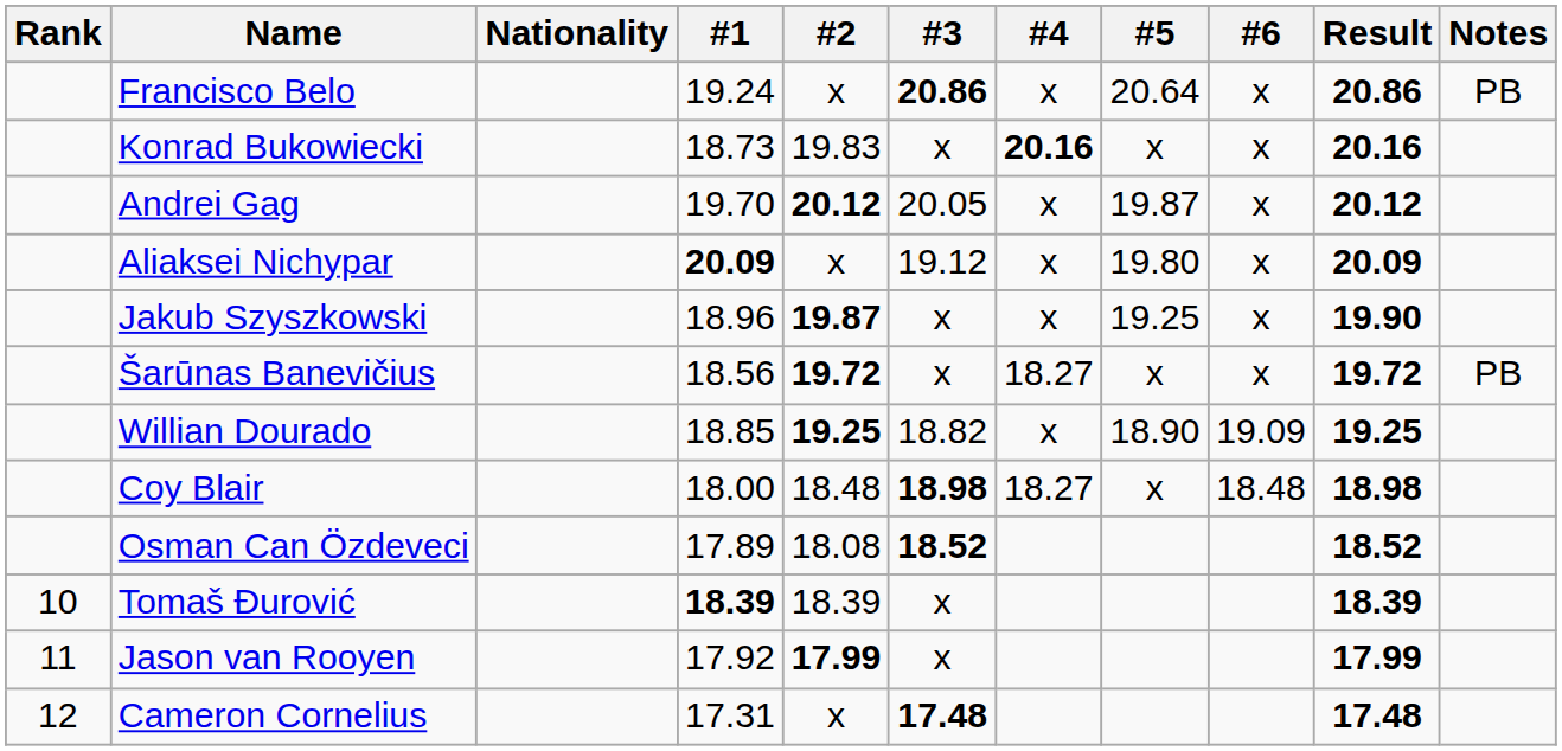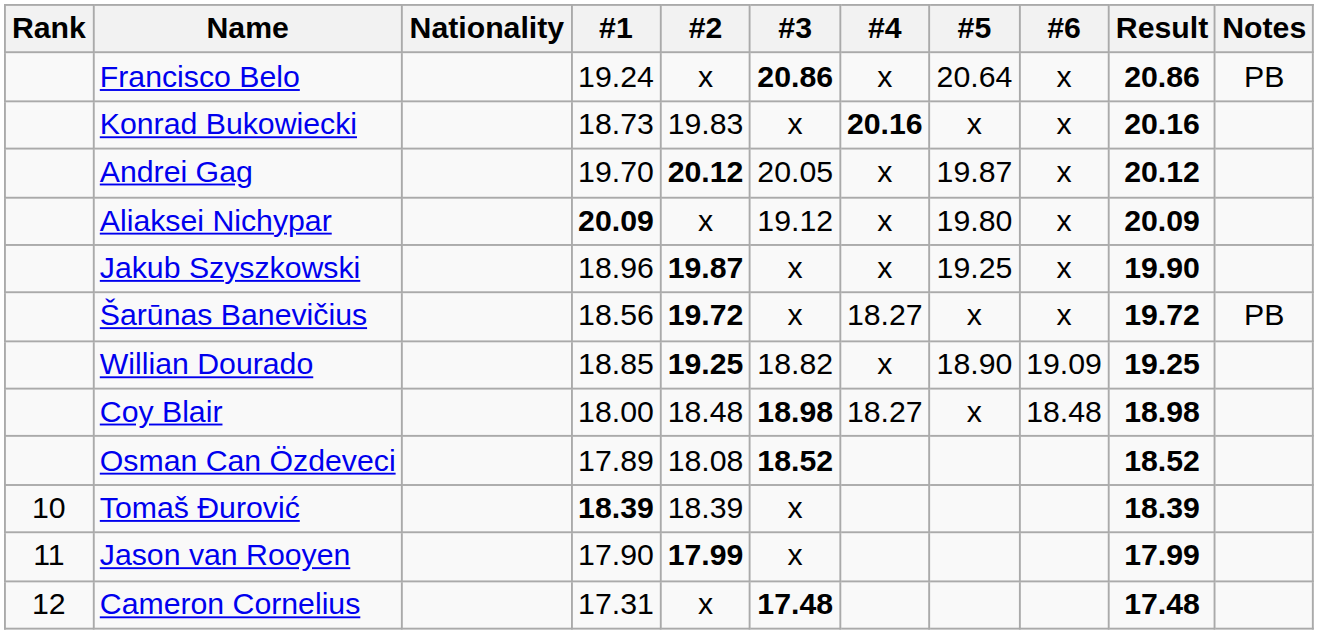 <table class="wikitable sortable" style="text-align:center">
 <tr>
 <th>Rank</th>
 <th>Name</th>
 <th>Nationality</th>
 <th>#1</th>
 <th>#2</th>
 <th>#3</th>
 <th>#4</th>
 <th>#5</th>
 <th>#6</th>
 <th>Result</th>
 <th>Notes</th>
 </tr>
 <tr>
 <td></td>
 <td align=left><a href='#'>Francisco Belo</a></td>
 <td align=left></td>
 <td>19.24</td>
 <td>x</td>
 <td><strong>20.86</strong></td>
 <td>x</td>
 <td>20.64</td>
 <td>x</td>
 <td><strong>20.86</strong></td>
 <td>PB</td>
 </tr>
 <tr>
 <td></td>
 <td align=left><a href='#'>Konrad Bukowiecki</a></td>
 <td align=left></td>
 <td>18.73</td>
 <td>19.83</td>
 <td>x</td>
 <td><strong>20.16</strong></td>
 <td>x</td>
 <td>x</td>
 <td><strong>20.16</strong></td>
 <td></td>
 </tr>
 <tr>
 <td></td>
 <td align=left><a href='#'>Andrei Gag</a></td>
 <td align=left></td>
 <td>19.70</td>
 <td><strong>20.12</strong></td>
 <td>20.05</td>
 <td>x</td>
 <td>19.87</td>
 <td>x</td>
 <td><strong>20.12</strong></td>
 <td></td>
 </tr>
 <tr>
 <td></td>
 <td align=left><a href='#'>Aliaksei Nichypar</a></td>
 <td align=left></td>
 <td><strong>20.09</strong></td>
 <td>x</td>
 <td>19.12</td>
 <td>x</td>
 <td>19.80</td>
 <td>x</td>
 <td><strong>20.09</strong></td>
 <td></td>
 </tr>
 <tr>
 <td></td>
 <td align=left><a href='#'>Jakub Szyszkowski</a></td>
 <td align=left></td>
 <td>18.96</td>
 <td><strong>19.87</strong></td>
 <td>x</td>
 <td>x</td>
 <td>19.25</td>
 <td>x</td>
 <td><strong>19.90</strong></td>
 <td></td>
 </tr>
 <tr>
 <td></td>
 <td align=left><a href='#'>Šarūnas Banevičius</a></td>
 <td align=left></td>
 <td>18.56</td>
 <td><strong>19.72</strong></td>
 <td>x</td>
 <td>18.27</td>
 <td>x</td>
 <td>x</td>
 <td><strong>19.72</strong></td>
 <td>PB</td>
 </tr>
 <tr>
 <td></td>
 <td align=left><a href='#'>Willian Dourado</a></td>
 <td align=left></td>
 <td>18.85</td>
 <td><strong>19.25</strong></td>
 <td>18.82</td>
 <td>x</td>
 <td>18.90</td>
 <td>19.09</td>
 <td><strong>19.25</strong></td>
 <td></td>
 </tr>
 <tr>
 <td></td>
 <td align=left><a href='#'>Coy Blair</a></td>
 <td align=left></td>
 <td>18.00</td>
 <td>18.48</td>
 <td><strong>18.98</strong></td>
 <td>18.27</td>
 <td>x</td>
 <td>18.48</td>
 <td><strong>18.98</strong></td>
 <td></td>
 </tr>
 <tr>
 <td></td>
 <td align=left><a href='#'>Osman Can Özdeveci</a></td>
 <td align=left></td>
 <td>17.89</td>
 <td>18.08</td>
 <td><strong>18.52</strong></td>
 <td></td>
 <td></td>
 <td></td>
 <td><strong>18.52</strong></td>
 <td></td>
 </tr>
 <tr>
 <td>10</td>
 <td align=left><a href='#'>Tomaš Đurović</a></td>
 <td align=left></td>
 <td><strong>18.39</strong></td>
 <td>18.39</td>
 <td>x</td>
 <td></td>
 <td></td>
 <td></td>
 <td><strong>18.39</strong></td>
 <td></td>
 </tr>
 <tr>
 <td>11</td>
 <td align=left><a href='#'>Jason van Rooyen</a></td>
 <td align=left></td>
-<td>17.92</td>
+<td>17.90</td>
 <td><strong>17.99</strong></td>
 <td>x</td>
 <td></td>
 <td></td>
 <td></td>
 <td><strong>17.99</strong></td>
 <td></td>
 </tr>
 <tr>
 <td>12</td>
 <td align=left><a href='#'>Cameron Cornelius</a></td>
 <td align=left></td>
 <td>17.31</td>
 <td>x</td>
 <td><strong>17.48</strong></td>
 <td></td>
 <td></td>
 <td></td>
 <td><strong>17.48</strong></td>
 <td></td>
 </tr>
 </table>
